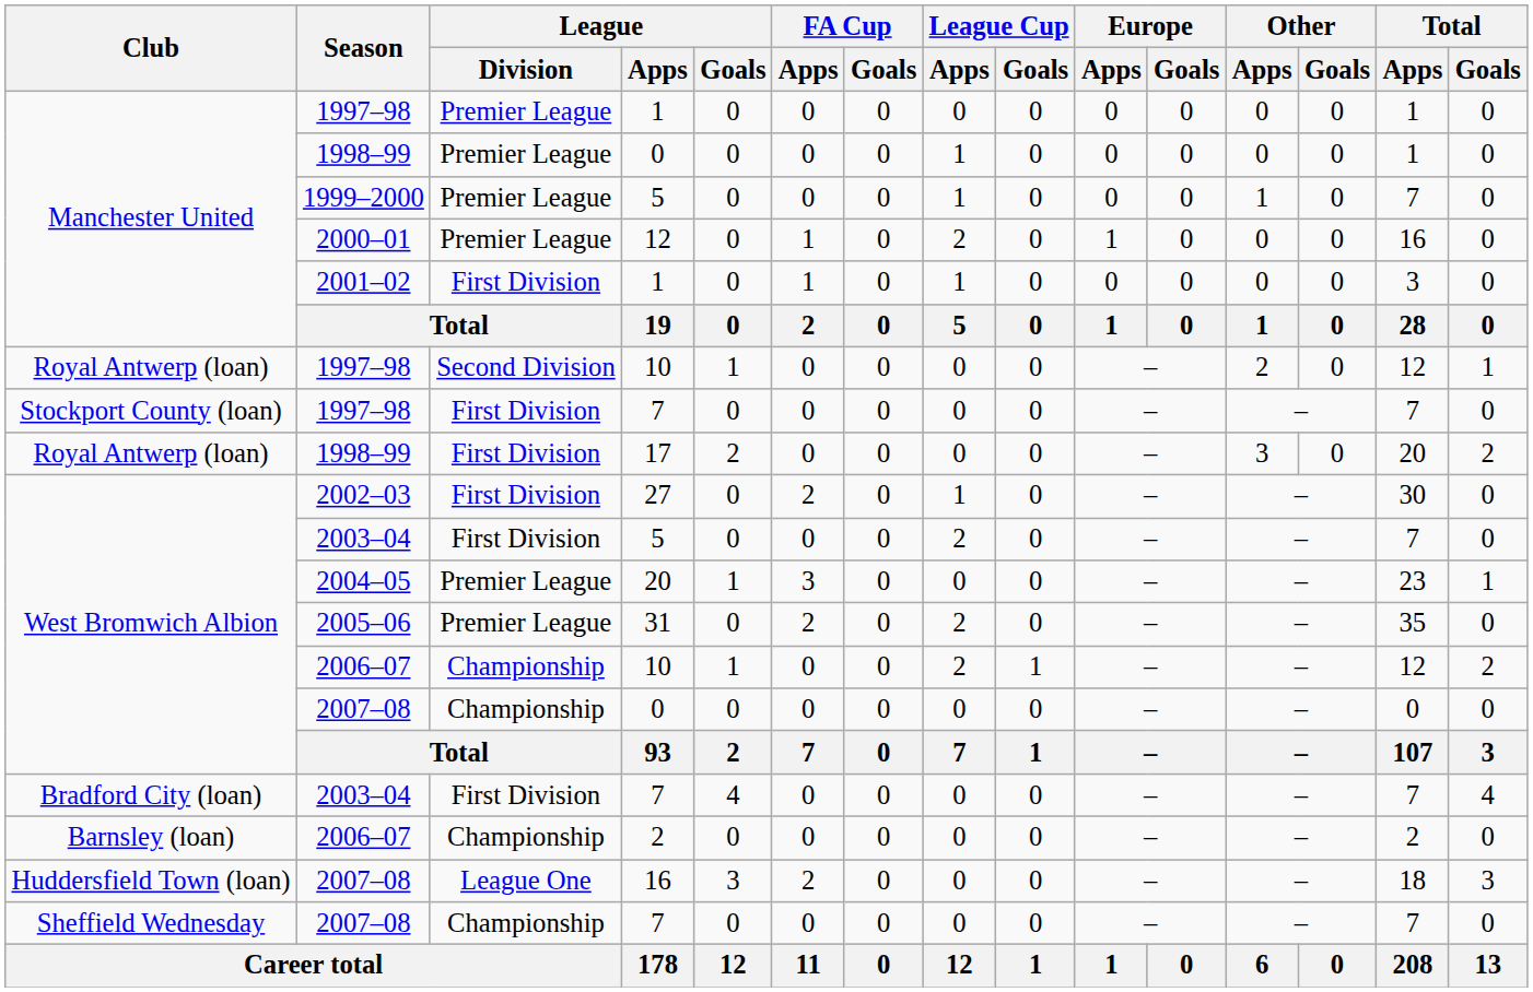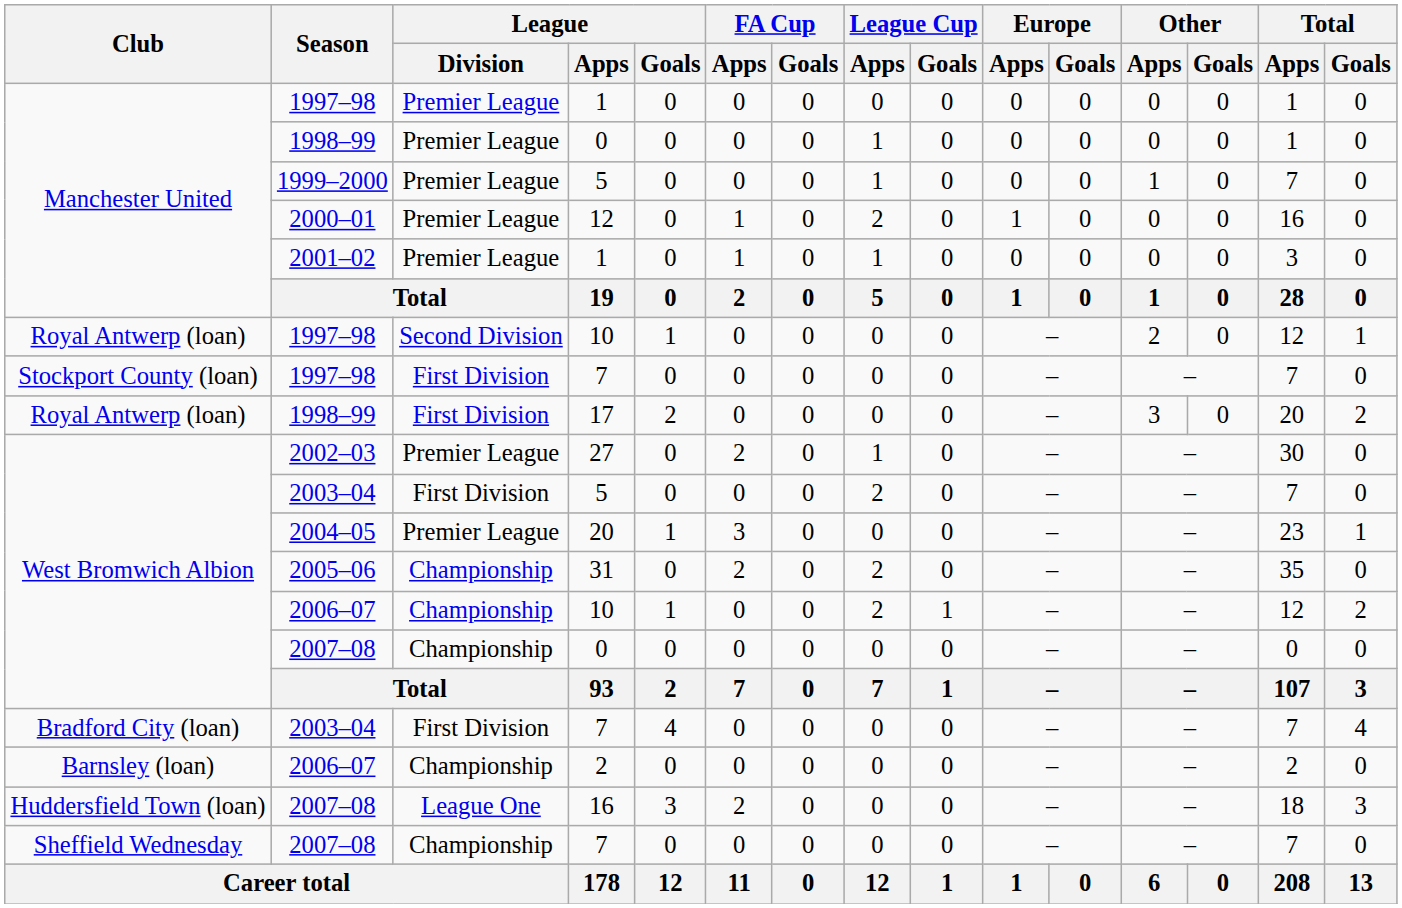 <table class="wikitable" style="text-align:center">
 <tr>
 <th rowspan="2">Club</th>
 <th rowspan="2">Season</th>
 <th colspan="3">League</th>
 <th colspan="2"><a href='#'>FA Cup</a></th>
 <th colspan="2"><a href='#'>League Cup</a></th>
 <th colspan="2">Europe</th>
 <th colspan="2">Other</th>
 <th colspan="2">Total</th>
 </tr>
 <tr>
 <th>Division</th>
 <th>Apps</th>
 <th>Goals</th>
 <th>Apps</th>
 <th>Goals</th>
 <th>Apps</th>
 <th>Goals</th>
 <th>Apps</th>
 <th>Goals</th>
 <th>Apps</th>
 <th>Goals</th>
 <th>Apps</th>
 <th>Goals</th>
 </tr>
 <tr>
 <td rowspan="6"><a href='#'>Manchester United</a></td>
 <td><a href='#'>1997–98</a></td>
 <td><a href='#'>Premier League</a></td>
 <td>1</td>
 <td>0</td>
 <td>0</td>
 <td>0</td>
 <td>0</td>
 <td>0</td>
 <td>0</td>
 <td>0</td>
 <td>0</td>
 <td>0</td>
 <td>1</td>
 <td>0</td>
 </tr>
 <tr>
 <td><a href='#'>1998–99</a></td>
 <td>Premier League</td>
 <td>0</td>
 <td>0</td>
 <td>0</td>
 <td>0</td>
 <td>1</td>
 <td>0</td>
 <td>0</td>
 <td>0</td>
 <td>0</td>
 <td>0</td>
 <td>1</td>
 <td>0</td>
 </tr>
 <tr>
 <td><a href='#'>1999–2000</a></td>
 <td>Premier League</td>
 <td>5</td>
 <td>0</td>
 <td>0</td>
 <td>0</td>
 <td>1</td>
 <td>0</td>
 <td>0</td>
 <td>0</td>
 <td>1</td>
 <td>0</td>
 <td>7</td>
 <td>0</td>
 </tr>
 <tr>
 <td><a href='#'>2000–01</a></td>
 <td>Premier League</td>
 <td>12</td>
 <td>0</td>
 <td>1</td>
 <td>0</td>
 <td>2</td>
 <td>0</td>
 <td>1</td>
 <td>0</td>
 <td>0</td>
 <td>0</td>
 <td>16</td>
 <td>0</td>
 </tr>
 <tr>
 <td><a href='#'>2001–02</a></td>
-<td><a href='#'>First Division</a></td>
+<td>Premier League</td>
 <td>1</td>
 <td>0</td>
 <td>1</td>
 <td>0</td>
 <td>1</td>
 <td>0</td>
 <td>0</td>
 <td>0</td>
 <td>0</td>
 <td>0</td>
 <td>3</td>
 <td>0</td>
 </tr>
 <tr>
 <th colspan="2">Total</th>
 <th>19</th>
 <th>0</th>
 <th>2</th>
 <th>0</th>
 <th>5</th>
 <th>0</th>
 <th>1</th>
 <th>0</th>
 <th>1</th>
 <th>0</th>
 <th>28</th>
 <th>0</th>
 </tr>
 <tr>
 <td><a href='#'>Royal Antwerp</a> (loan)</td>
 <td><a href='#'>1997–98</a></td>
 <td><a href='#'>Second Division</a></td>
 <td>10</td>
 <td>1</td>
 <td>0</td>
 <td>0</td>
 <td>0</td>
 <td>0</td>
 <td colspan="2">–</td>
 <td>2</td>
 <td>0</td>
 <td>12</td>
 <td>1</td>
 </tr>
 <tr>
 <td><a href='#'>Stockport County</a> (loan)</td>
 <td><a href='#'>1997–98</a></td>
 <td><a href='#'>First Division</a></td>
 <td>7</td>
 <td>0</td>
 <td>0</td>
 <td>0</td>
 <td>0</td>
 <td>0</td>
 <td colspan="2">–</td>
 <td colspan="2">–</td>
 <td>7</td>
 <td>0</td>
 </tr>
 <tr>
 <td><a href='#'>Royal Antwerp</a> (loan)</td>
 <td><a href='#'>1998–99</a></td>
 <td><a href='#'>First Division</a></td>
 <td>17</td>
 <td>2</td>
 <td>0</td>
 <td>0</td>
 <td>0</td>
 <td>0</td>
 <td colspan="2">–</td>
 <td>3</td>
 <td>0</td>
 <td>20</td>
 <td>2</td>
 </tr>
 <tr>
 <td rowspan="7"><a href='#'>West Bromwich Albion</a></td>
 <td><a href='#'>2002–03</a></td>
-<td><a href='#'>First Division</a></td>
+<td>Premier League</td>
 <td>27</td>
 <td>0</td>
 <td>2</td>
 <td>0</td>
 <td>1</td>
 <td>0</td>
 <td colspan="2">–</td>
 <td colspan="2">–</td>
 <td>30</td>
 <td>0</td>
 </tr>
 <tr>
 <td><a href='#'>2003–04</a></td>
 <td>First Division</td>
 <td>5</td>
 <td>0</td>
 <td>0</td>
 <td>0</td>
 <td>2</td>
 <td>0</td>
 <td colspan="2">–</td>
 <td colspan="2">–</td>
 <td>7</td>
 <td>0</td>
 </tr>
 <tr>
 <td><a href='#'>2004–05</a></td>
 <td>Premier League</td>
 <td>20</td>
 <td>1</td>
 <td>3</td>
 <td>0</td>
 <td>0</td>
 <td>0</td>
 <td colspan="2">–</td>
 <td colspan="2">–</td>
 <td>23</td>
 <td>1</td>
 </tr>
 <tr>
 <td><a href='#'>2005–06</a></td>
-<td>Premier League</td>
+<td><a href='#'>Championship</a></td>
 <td>31</td>
 <td>0</td>
 <td>2</td>
 <td>0</td>
 <td>2</td>
 <td>0</td>
 <td colspan="2">–</td>
 <td colspan="2">–</td>
 <td>35</td>
 <td>0</td>
 </tr>
 <tr>
 <td><a href='#'>2006–07</a></td>
 <td><a href='#'>Championship</a></td>
 <td>10</td>
 <td>1</td>
 <td>0</td>
 <td>0</td>
 <td>2</td>
 <td>1</td>
 <td colspan="2">–</td>
 <td colspan="2">–</td>
 <td>12</td>
 <td>2</td>
 </tr>
 <tr>
 <td><a href='#'>2007–08</a></td>
 <td>Championship</td>
 <td>0</td>
 <td>0</td>
 <td>0</td>
 <td>0</td>
 <td>0</td>
 <td>0</td>
 <td colspan="2">–</td>
 <td colspan="2">–</td>
 <td>0</td>
 <td>0</td>
 </tr>
 <tr>
 <th colspan="2">Total</th>
 <th>93</th>
 <th>2</th>
 <th>7</th>
 <th>0</th>
 <th>7</th>
 <th>1</th>
 <th colspan="2">–</th>
 <th colspan="2">–</th>
 <th>107</th>
 <th>3</th>
 </tr>
 <tr>
 <td><a href='#'>Bradford City</a> (loan)</td>
 <td><a href='#'>2003–04</a></td>
 <td>First Division</td>
 <td>7</td>
 <td>4</td>
 <td>0</td>
 <td>0</td>
 <td>0</td>
 <td>0</td>
 <td colspan="2">–</td>
 <td colspan="2">–</td>
 <td>7</td>
 <td>4</td>
 </tr>
 <tr>
 <td><a href='#'>Barnsley</a> (loan)</td>
 <td><a href='#'>2006–07</a></td>
 <td>Championship</td>
 <td>2</td>
 <td>0</td>
 <td>0</td>
 <td>0</td>
 <td>0</td>
 <td>0</td>
 <td colspan="2">–</td>
 <td colspan="2">–</td>
 <td>2</td>
 <td>0</td>
 </tr>
 <tr>
 <td><a href='#'>Huddersfield Town</a> (loan)</td>
 <td><a href='#'>2007–08</a></td>
 <td><a href='#'>League One</a></td>
 <td>16</td>
 <td>3</td>
 <td>2</td>
 <td>0</td>
 <td>0</td>
 <td>0</td>
 <td colspan="2">–</td>
 <td colspan="2">–</td>
 <td>18</td>
 <td>3</td>
 </tr>
 <tr>
 <td><a href='#'>Sheffield Wednesday</a></td>
 <td><a href='#'>2007–08</a></td>
 <td>Championship</td>
 <td>7</td>
 <td>0</td>
 <td>0</td>
 <td>0</td>
 <td>0</td>
 <td>0</td>
 <td colspan="2">–</td>
 <td colspan="2">–</td>
 <td>7</td>
 <td>0</td>
 </tr>
 <tr>
 <th colspan="3">Career total</th>
 <th>178</th>
 <th>12</th>
 <th>11</th>
 <th>0</th>
 <th>12</th>
 <th>1</th>
 <th>1</th>
 <th>0</th>
 <th>6</th>
 <th>0</th>
 <th>208</th>
 <th>13</th>
 </tr>
 </table>
